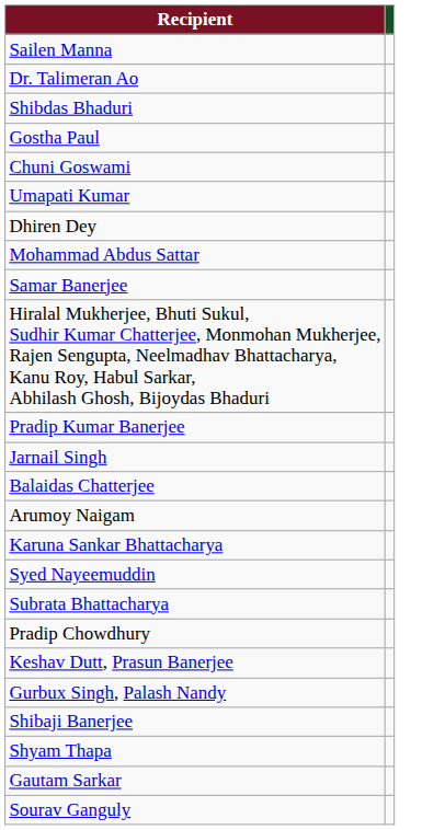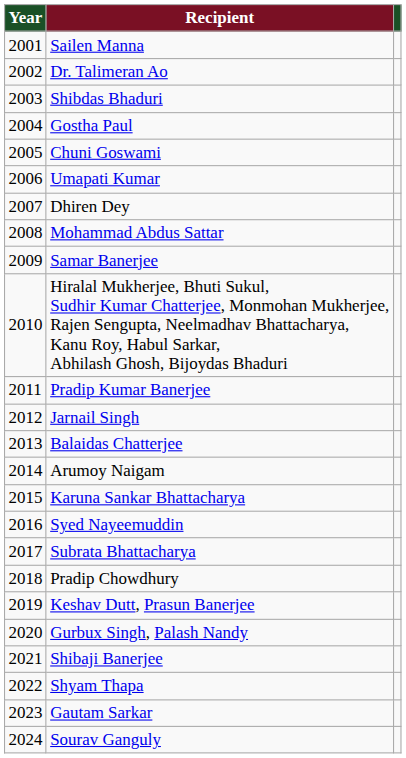 <table class="wikitable">
 <tr>
+<th style="background:#1A5026; color:white; text-align:center;">Year</th>
 <th style="background:#7A1024; color:white; text-align:center;">Recipient</th>
 <th style="background:#1A5026; color:white; text-align:center;"></th>
 </tr>
 <tr>
+<td>2001</td>
 <td><a href='#'>Sailen Manna</a></td>
 <td></td>
 </tr>
 <tr>
+<td>2002</td>
 <td><a href='#'>Dr. Talimeran Ao</a></td>
 <td></td>
 </tr>
 <tr>
+<td>2003</td>
 <td><a href='#'>Shibdas Bhaduri</a></td>
 <td></td>
 </tr>
 <tr>
+<td>2004</td>
 <td><a href='#'>Gostha Paul</a></td>
 <td></td>
 </tr>
 <tr>
+<td>2005</td>
 <td><a href='#'>Chuni Goswami</a></td>
 <td></td>
 </tr>
 <tr>
+<td>2006</td>
 <td><a href='#'>Umapati Kumar</a></td>
 <td></td>
 </tr>
 <tr>
+<td>2007</td>
 <td>Dhiren Dey</td>
 <td></td>
 </tr>
 <tr>
+<td>2008</td>
 <td><a href='#'>Mohammad Abdus Sattar</a></td>
 <td></td>
 </tr>
 <tr>
+<td>2009</td>
 <td><a href='#'>Samar Banerjee</a></td>
 <td></td>
 </tr>
 <tr>
+<td>2010</td>
 <td>Hiralal Mukherjee, Bhuti Sukul,<br><a href='#'>Sudhir Kumar Chatterjee</a>, Monmohan Mukherjee,<br>Rajen Sengupta, Neelmadhav Bhattacharya,<br>Kanu Roy, Habul Sarkar,<br>Abhilash Ghosh, Bijoydas Bhaduri</td>
 <td></td>
 </tr>
 <tr>
+<td>2011</td>
 <td><a href='#'>Pradip Kumar Banerjee</a></td>
 <td></td>
 </tr>
 <tr>
+<td>2012</td>
 <td><a href='#'>Jarnail Singh</a></td>
 <td></td>
 </tr>
 <tr>
+<td>2013</td>
 <td><a href='#'>Balaidas Chatterjee</a></td>
 <td></td>
 </tr>
 <tr>
+<td>2014</td>
 <td>Arumoy Naigam</td>
 <td></td>
 </tr>
 <tr>
+<td>2015</td>
 <td><a href='#'>Karuna Sankar Bhattacharya</a></td>
 <td></td>
 </tr>
 <tr>
+<td>2016</td>
 <td><a href='#'>Syed Nayeemuddin</a></td>
 <td></td>
 </tr>
 <tr>
+<td>2017</td>
 <td><a href='#'>Subrata Bhattacharya</a></td>
 <td></td>
 </tr>
 <tr>
+<td>2018</td>
 <td>Pradip Chowdhury</td>
 <td></td>
 </tr>
 <tr>
+<td>2019</td>
 <td><a href='#'>Keshav Dutt</a>, <a href='#'>Prasun Banerjee</a></td>
 <td></td>
 </tr>
 <tr>
+<td>2020</td>
 <td><a href='#'>Gurbux Singh</a>, <a href='#'>Palash Nandy</a></td>
 <td></td>
 </tr>
 <tr>
+<td>2021</td>
 <td><a href='#'>Shibaji Banerjee</a></td>
 <td></td>
 </tr>
 <tr>
+<td>2022</td>
 <td><a href='#'>Shyam Thapa</a></td>
 <td></td>
 </tr>
 <tr>
+<td>2023</td>
 <td><a href='#'>Gautam Sarkar</a></td>
 <td></td>
 </tr>
 <tr>
+<td>2024</td>
 <td><a href='#'>Sourav Ganguly</a></td>
 <td></td>
 </tr>
 </table>
